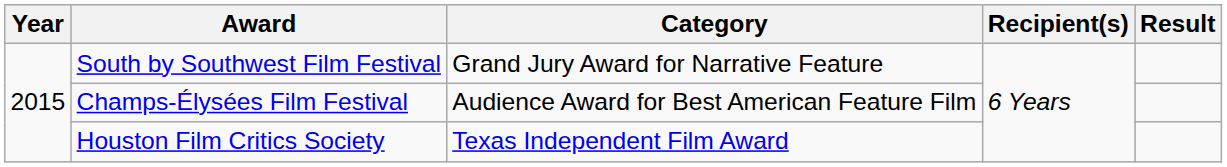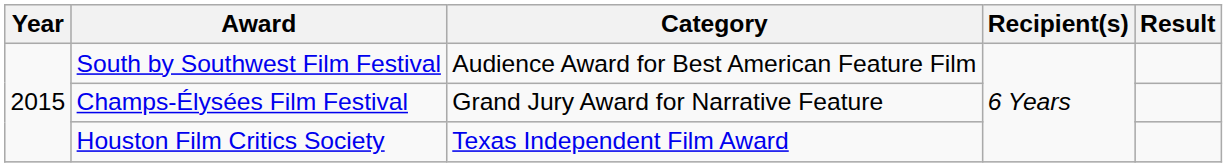 <table class="wikitable">
 <tr>
 <th>Year</th>
 <th>Award</th>
 <th>Category</th>
 <th>Recipient(s)</th>
 <th>Result</th>
 </tr>
 <tr>
 <td rowspan="3">2015</td>
 <td><a href='#'>South by Southwest Film Festival</a></td>
-<td>Grand Jury Award for Narrative Feature</td>
+<td>Audience Award for Best American Feature Film</td>
 <td rowspan="3"><em>6 Years</em></td>
 <td></td>
 </tr>
 <tr>
 <td><a href='#'>Champs-Élysées Film Festival</a></td>
-<td>Audience Award for Best American Feature Film</td>
+<td>Grand Jury Award for Narrative Feature</td>
 <td></td>
 </tr>
 <tr>
 <td><a href='#'>Houston Film Critics Society</a></td>
 <td><a href='#'>Texas Independent Film Award</a></td>
 <td></td>
 </tr>
 </table>
